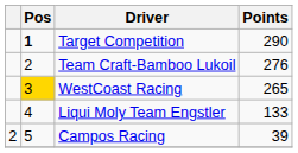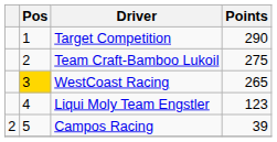 <table class="wikitable" style="font-size: 95%;">
 <tr>
 <th></th>
 <th>Pos</th>
 <th>Driver</th>
 <th>Points</th>
 </tr>
 <tr>
 <td align="left"></td>
-<td><strong>1</strong></td>
+<td>1</td>
 <td> <a href='#'>Target Competition</a></td>
 <td align="right">290</td>
 </tr>
 <tr>
 <td align="left"></td>
 <td>2</td>
 <td> <a href='#'>Team Craft-Bamboo Lukoil</a></td>
-<td align="right">276</td>
+<td align="right">275</td>
 </tr>
 <tr>
 <td align="left"></td>
 <td style="background: gold;">3</td>
 <td> <a href='#'>WestCoast Racing</a></td>
 <td align="right">265</td>
 </tr>
 <tr>
 <td align="left"></td>
 <td>4</td>
 <td> <a href='#'>Liqui Moly Team Engstler</a></td>
-<td align="right">133</td>
+<td align="right">123</td>
 </tr>
 <tr>
 <td align="left"> 2</td>
 <td>5</td>
 <td> <a href='#'>Campos Racing</a></td>
 <td align="right">39</td>
 </tr>
 <tr>
 </tr>
 </table>
